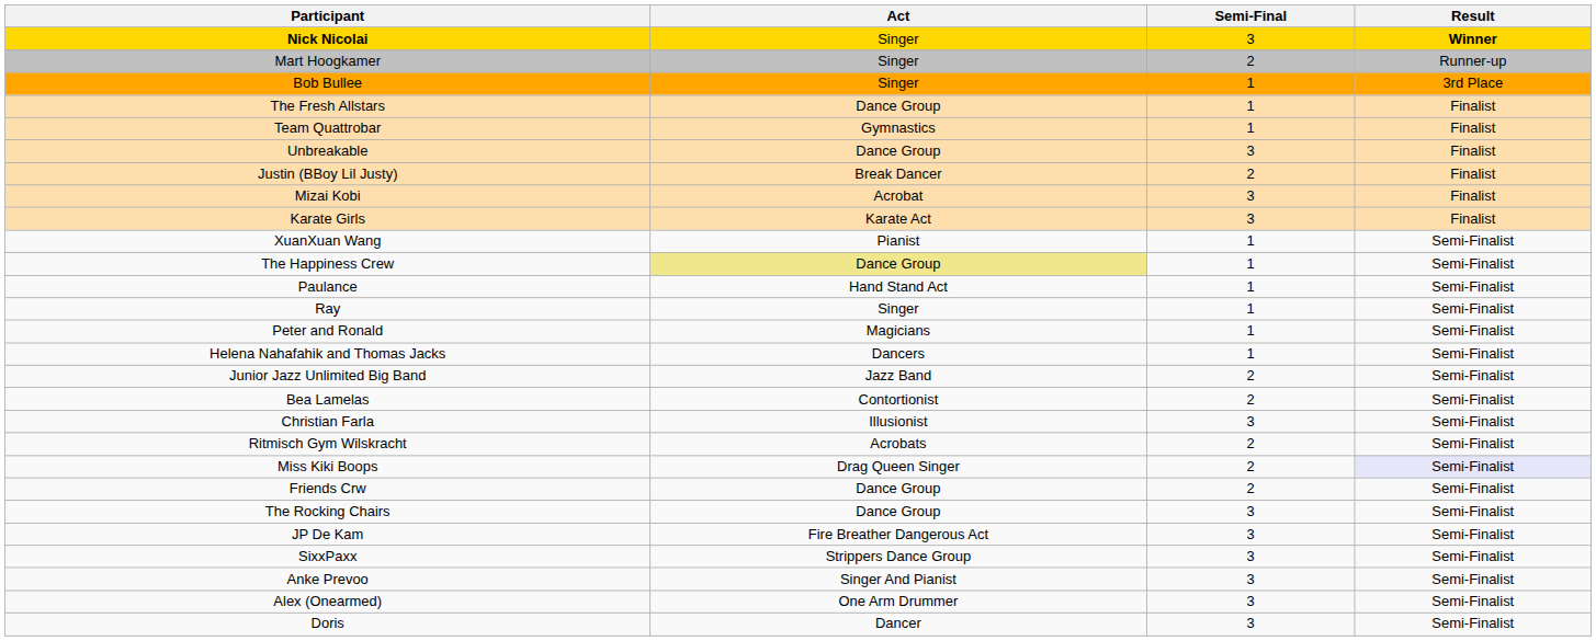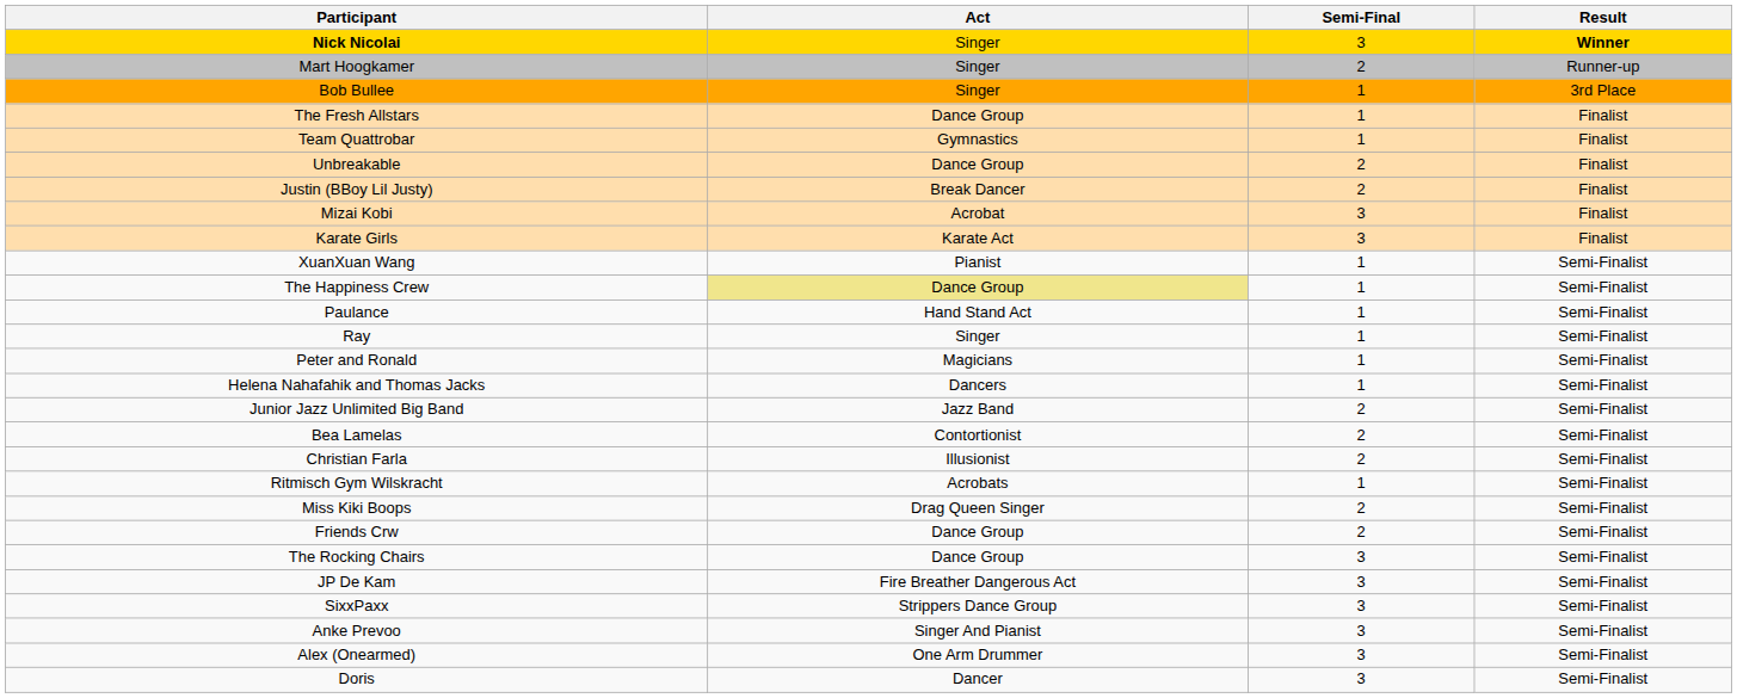 <table class="wikitable sortable" style="margin-left: auto; margin-right: auto; border: none; width:90%; text-align:center;">
 <tr valign="top">
 <th>Participant</th>
 <th class="unsortable">Act</th>
 <th>Semi-Final</th>
 <th>Result</th>
 </tr>
 <tr bgcolor=gold>
 <td><strong>Nick Nicolai</strong></td>
 <td>Singer</td>
 <td>3</td>
 <td><strong>Winner</strong></td>
 </tr>
 <tr bgcolor=silver>
 <td>Mart Hoogkamer</td>
 <td>Singer</td>
 <td>2</td>
 <td>Runner-up</td>
 </tr>
 <tr bgcolor=orange>
 <td>Bob Bullee</td>
 <td>Singer</td>
 <td>1</td>
 <td>3rd Place</td>
 </tr>
 <tr bgcolor=NavajoWhite>
 <td>The Fresh Allstars</td>
 <td>Dance Group</td>
 <td>1</td>
 <td>Finalist</td>
 </tr>
 <tr bgcolor=NavajoWhite>
 <td>Team Quattrobar</td>
 <td>Gymnastics</td>
 <td>1</td>
 <td>Finalist</td>
 </tr>
 <tr bgcolor=NavajoWhite>
 <td>Unbreakable</td>
 <td>Dance Group</td>
-<td>3</td>
+<td>2</td>
 <td>Finalist</td>
 </tr>
 <tr bgcolor=NavajoWhite>
 <td>Justin (BBoy Lil Justy)</td>
 <td>Break Dancer</td>
 <td>2</td>
 <td>Finalist</td>
 </tr>
 <tr bgcolor=NavajoWhite>
 <td>Mizai Kobi</td>
 <td>Acrobat</td>
 <td>3</td>
 <td>Finalist</td>
 </tr>
 <tr bgcolor=NavajoWhite>
 <td>Karate Girls</td>
 <td>Karate Act</td>
 <td>3</td>
 <td>Finalist</td>
 </tr>
 <tr>
 <td>XuanXuan Wang</td>
 <td>Pianist</td>
 <td>1</td>
 <td>Semi-Finalist</td>
 </tr>
 <tr>
 <td>The Happiness Crew</td>
 <td style="background: khaki;">Dance Group</td>
 <td>1</td>
 <td>Semi-Finalist</td>
 </tr>
 <tr>
 <td>Paulance</td>
 <td>Hand Stand Act</td>
 <td>1</td>
 <td>Semi-Finalist</td>
 </tr>
 <tr>
 <td>Ray</td>
 <td>Singer</td>
 <td>1</td>
 <td>Semi-Finalist</td>
 </tr>
 <tr>
 <td>Peter and Ronald</td>
 <td>Magicians</td>
 <td>1</td>
 <td>Semi-Finalist</td>
 </tr>
 <tr>
 <td>Helena Nahafahik and Thomas Jacks</td>
 <td>Dancers</td>
 <td>1</td>
 <td>Semi-Finalist</td>
 </tr>
 <tr>
 <td>Junior Jazz Unlimited Big Band</td>
 <td>Jazz Band</td>
 <td>2</td>
 <td>Semi-Finalist</td>
 </tr>
 <tr>
 <td>Bea Lamelas</td>
 <td>Contortionist</td>
 <td>2</td>
 <td>Semi-Finalist</td>
 </tr>
 <tr>
 <td>Christian Farla</td>
 <td>Illusionist</td>
-<td>3</td>
+<td>2</td>
 <td>Semi-Finalist</td>
 </tr>
 <tr>
 <td>Ritmisch Gym Wilskracht</td>
 <td>Acrobats</td>
-<td>2</td>
+<td>1</td>
 <td>Semi-Finalist</td>
 </tr>
 <tr>
 <td>Miss Kiki Boops</td>
 <td>Drag Queen Singer</td>
 <td>2</td>
-<td style="background: lavender;">Semi-Finalist</td>
+<td>Semi-Finalist</td>
 </tr>
 <tr>
 <td>Friends Crw</td>
 <td>Dance Group</td>
 <td>2</td>
 <td>Semi-Finalist</td>
 </tr>
 <tr>
 <td>The Rocking Chairs</td>
 <td>Dance Group</td>
 <td>3</td>
 <td>Semi-Finalist</td>
 </tr>
 <tr>
 <td>JP De Kam</td>
 <td>Fire Breather Dangerous Act</td>
 <td>3</td>
 <td>Semi-Finalist</td>
 </tr>
 <tr>
 <td>SixxPaxx</td>
 <td>Strippers Dance Group</td>
 <td>3</td>
 <td>Semi-Finalist</td>
 </tr>
 <tr>
 <td>Anke Prevoo</td>
 <td>Singer And Pianist</td>
 <td>3</td>
 <td>Semi-Finalist</td>
 </tr>
 <tr>
 <td>Alex (Onearmed)</td>
 <td>One Arm Drummer</td>
 <td>3</td>
 <td>Semi-Finalist</td>
 </tr>
 <tr>
 <td>Doris</td>
 <td>Dancer</td>
 <td>3</td>
 <td>Semi-Finalist</td>
 </tr>
 </table>
